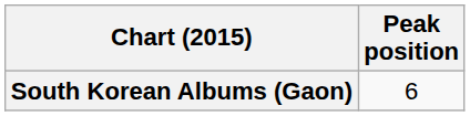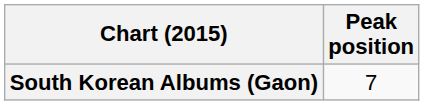 <table class="wikitable plainrowheaders" style="text-align:center">
 <tr>
 <th>Chart (2015)</th>
 <th>Peak<br>position</th>
 </tr>
 <tr>
 <th scope="row">South Korean Albums (Gaon)</th>
-<td align="center">6</td>
+<td align="center">7</td>
 </tr>
 </table>
